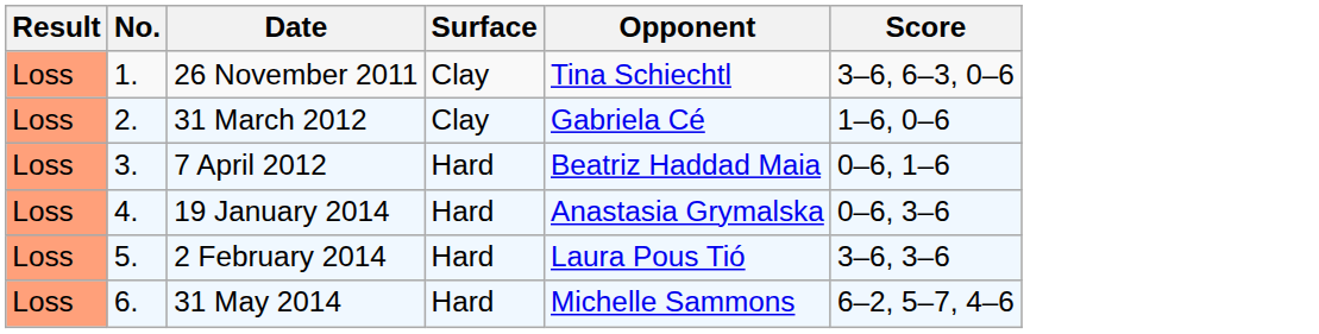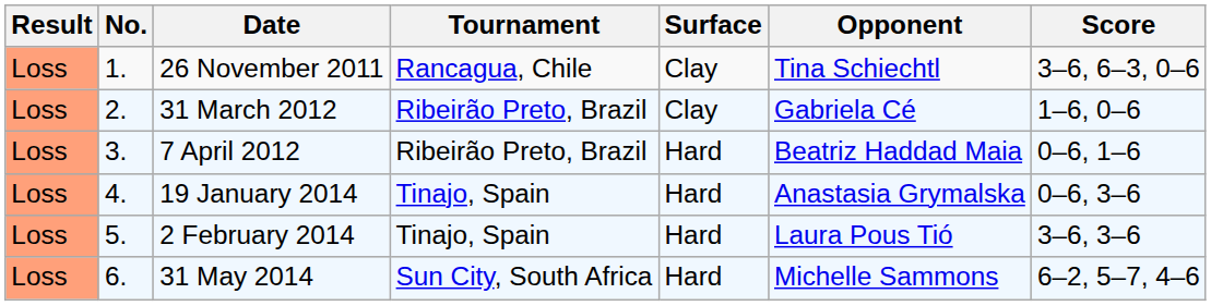 <table class="sortable wikitable">
 <tr>
 <th>Result</th>
 <th>No.</th>
 <th>Date</th>
+<th>Tournament</th>
 <th>Surface</th>
 <th>Opponent</th>
 <th class="unsortable">Score</th>
 </tr>
 <tr>
 <td style="background:#ffa07a;">Loss</td>
 <td>1.</td>
 <td>26 November 2011</td>
+<td><a href='#'>Rancagua</a>, Chile</td>
 <td>Clay</td>
 <td> <a href='#'>Tina Schiechtl</a></td>
 <td>3–6, 6–3, 0–6</td>
 </tr>
 <tr style="background:#f0f8ff;">
 <td style="background:#ffa07a;">Loss</td>
 <td>2.</td>
 <td>31 March 2012</td>
+<td><a href='#'>Ribeirão Preto</a>, Brazil</td>
 <td>Clay</td>
 <td> <a href='#'>Gabriela Cé</a></td>
 <td>1–6, 0–6</td>
 </tr>
 <tr style="background:#f0f8ff;">
 <td style="background:#ffa07a;">Loss</td>
 <td>3.</td>
 <td>7 April 2012</td>
+<td>Ribeirão Preto, Brazil</td>
 <td>Hard</td>
 <td> <a href='#'>Beatriz Haddad Maia</a></td>
 <td>0–6, 1–6</td>
 </tr>
 <tr style="background:#f0f8ff;">
 <td style="background:#ffa07a;">Loss</td>
 <td>4.</td>
 <td>19 January 2014</td>
+<td><a href='#'>Tinajo</a>, Spain</td>
 <td>Hard</td>
 <td> <a href='#'>Anastasia Grymalska</a></td>
 <td>0–6, 3–6</td>
 </tr>
 <tr style="background:#f0f8ff;">
 <td style="background:#ffa07a;">Loss</td>
 <td>5.</td>
 <td>2 February 2014</td>
+<td>Tinajo, Spain</td>
 <td>Hard</td>
 <td> <a href='#'>Laura Pous Tió</a></td>
 <td>3–6, 3–6</td>
 </tr>
 <tr style="background:#f0f8ff;">
 <td style="background:#ffa07a;">Loss</td>
 <td>6.</td>
 <td>31 May 2014</td>
+<td><a href='#'>Sun City</a>, South Africa</td>
 <td>Hard</td>
 <td> <a href='#'>Michelle Sammons</a></td>
 <td>6–2, 5–7, 4–6</td>
 </tr>
 </table>
